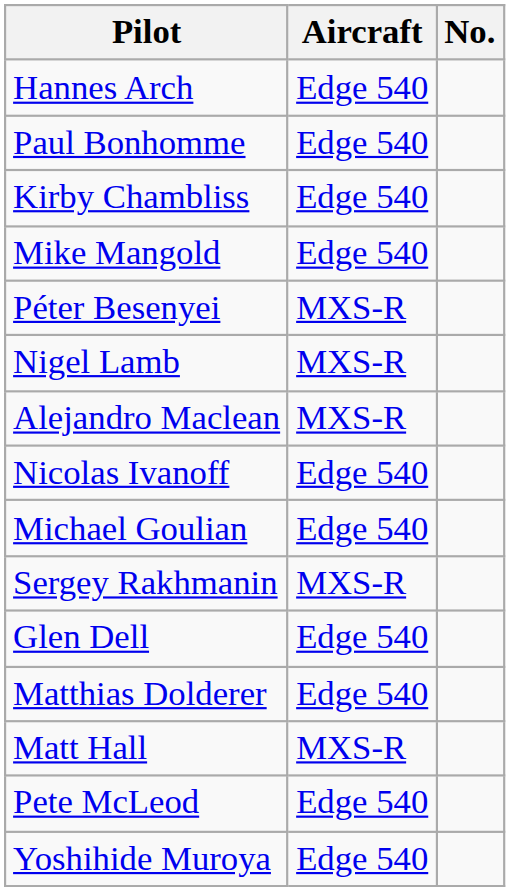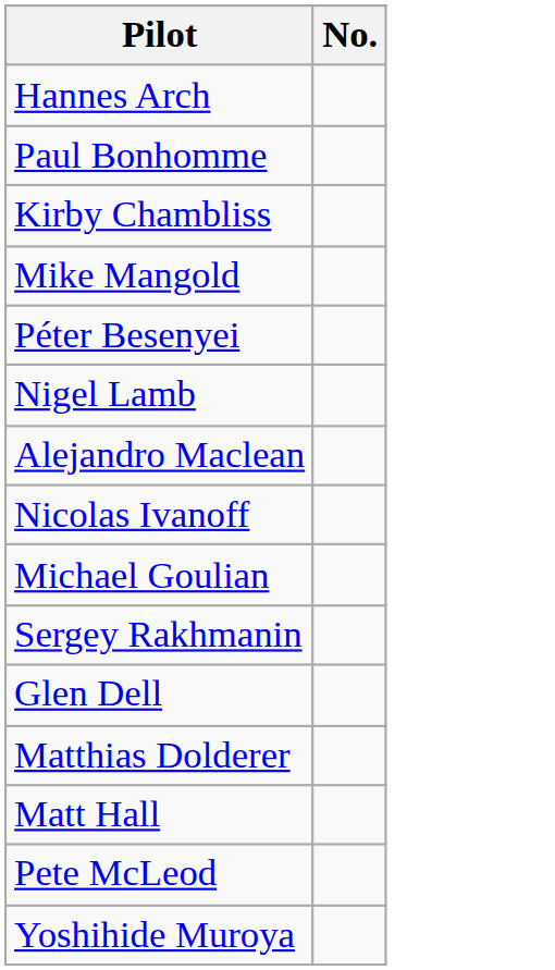 <table class="wikitable">
 <tr>
 <th>Pilot</th>
-<th>Aircraft</th>
 <th>No.</th>
 </tr>
 <tr>
 <td> <a href='#'>Hannes Arch</a></td>
-<td><a href='#'>Edge 540</a></td>
 <td></td>
 </tr>
 <tr>
 <td> <a href='#'>Paul Bonhomme</a></td>
-<td><a href='#'>Edge 540</a></td>
 <td></td>
 </tr>
 <tr>
 <td> <a href='#'>Kirby Chambliss</a></td>
-<td><a href='#'>Edge 540</a></td>
 <td></td>
 </tr>
 <tr>
 <td> <a href='#'>Mike Mangold</a></td>
-<td><a href='#'>Edge 540</a></td>
 <td></td>
 </tr>
 <tr>
 <td> <a href='#'>Péter Besenyei</a></td>
-<td><a href='#'>MXS-R</a></td>
 <td></td>
 </tr>
 <tr>
 <td> <a href='#'>Nigel Lamb</a></td>
-<td><a href='#'>MXS-R</a></td>
 <td></td>
 </tr>
 <tr>
 <td> <a href='#'>Alejandro Maclean</a></td>
-<td><a href='#'>MXS-R</a></td>
 <td></td>
 </tr>
 <tr>
 <td> <a href='#'>Nicolas Ivanoff</a></td>
-<td><a href='#'>Edge 540</a></td>
 <td></td>
 </tr>
 <tr>
 <td> <a href='#'>Michael Goulian</a></td>
-<td><a href='#'>Edge 540</a></td>
 <td></td>
 </tr>
 <tr>
 <td> <a href='#'>Sergey Rakhmanin</a></td>
-<td><a href='#'>MXS-R</a></td>
 <td></td>
 </tr>
 <tr>
 <td> <a href='#'>Glen Dell</a></td>
-<td><a href='#'>Edge 540</a></td>
 <td></td>
 </tr>
 <tr>
 <td> <a href='#'>Matthias Dolderer</a></td>
-<td><a href='#'>Edge 540</a></td>
 <td></td>
 </tr>
 <tr>
 <td> <a href='#'>Matt Hall</a></td>
-<td><a href='#'>MXS-R</a></td>
 <td></td>
 </tr>
 <tr>
 <td> <a href='#'>Pete McLeod</a></td>
-<td><a href='#'>Edge 540</a></td>
 <td></td>
 </tr>
 <tr>
 <td> <a href='#'>Yoshihide Muroya</a></td>
-<td><a href='#'>Edge 540</a></td>
 <td></td>
 </tr>
 </table>
